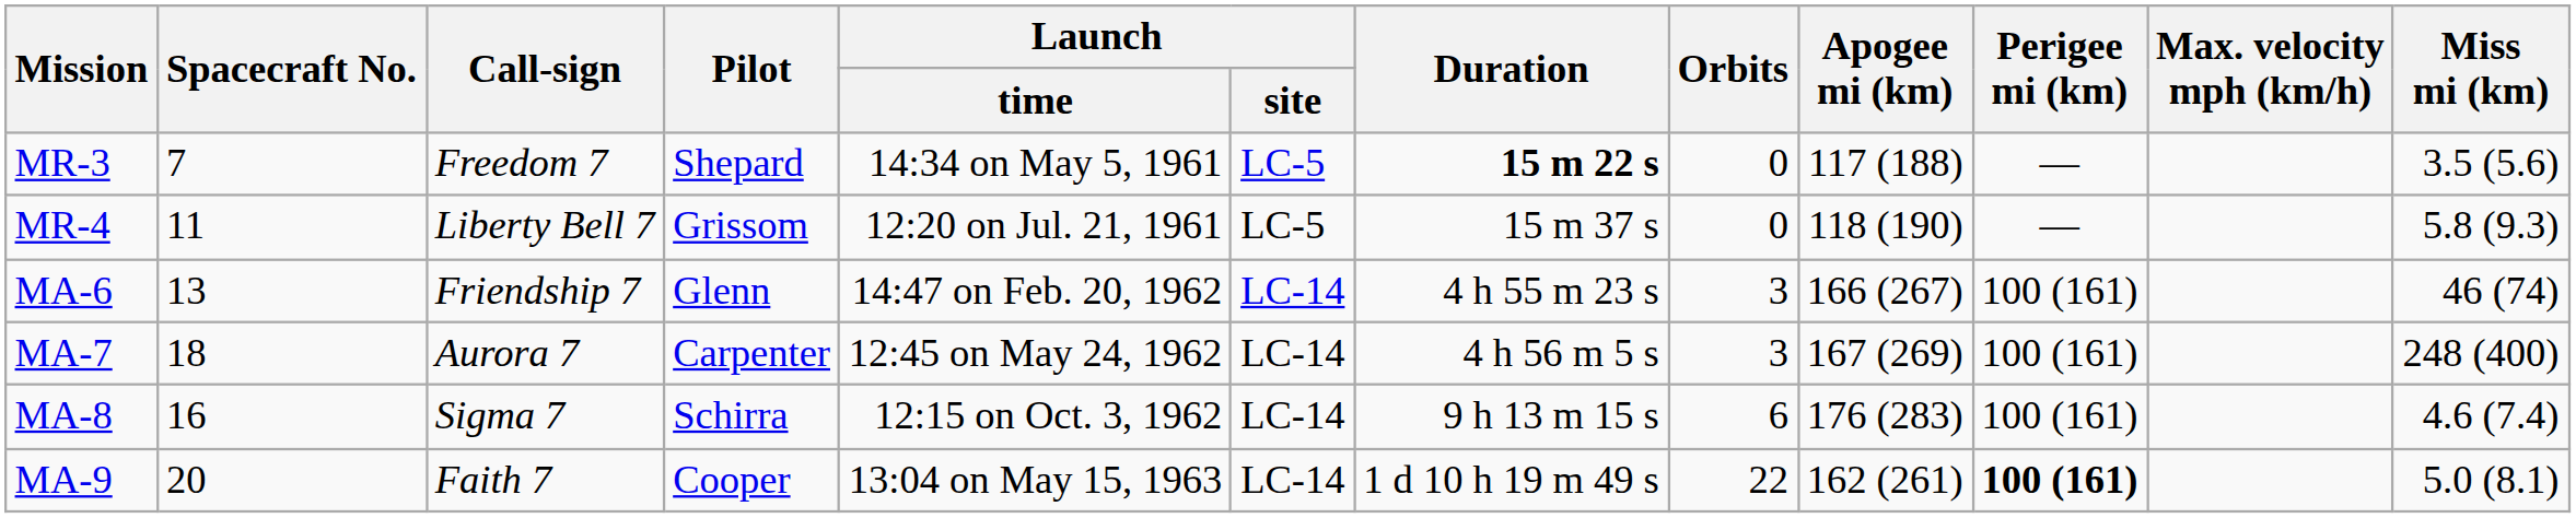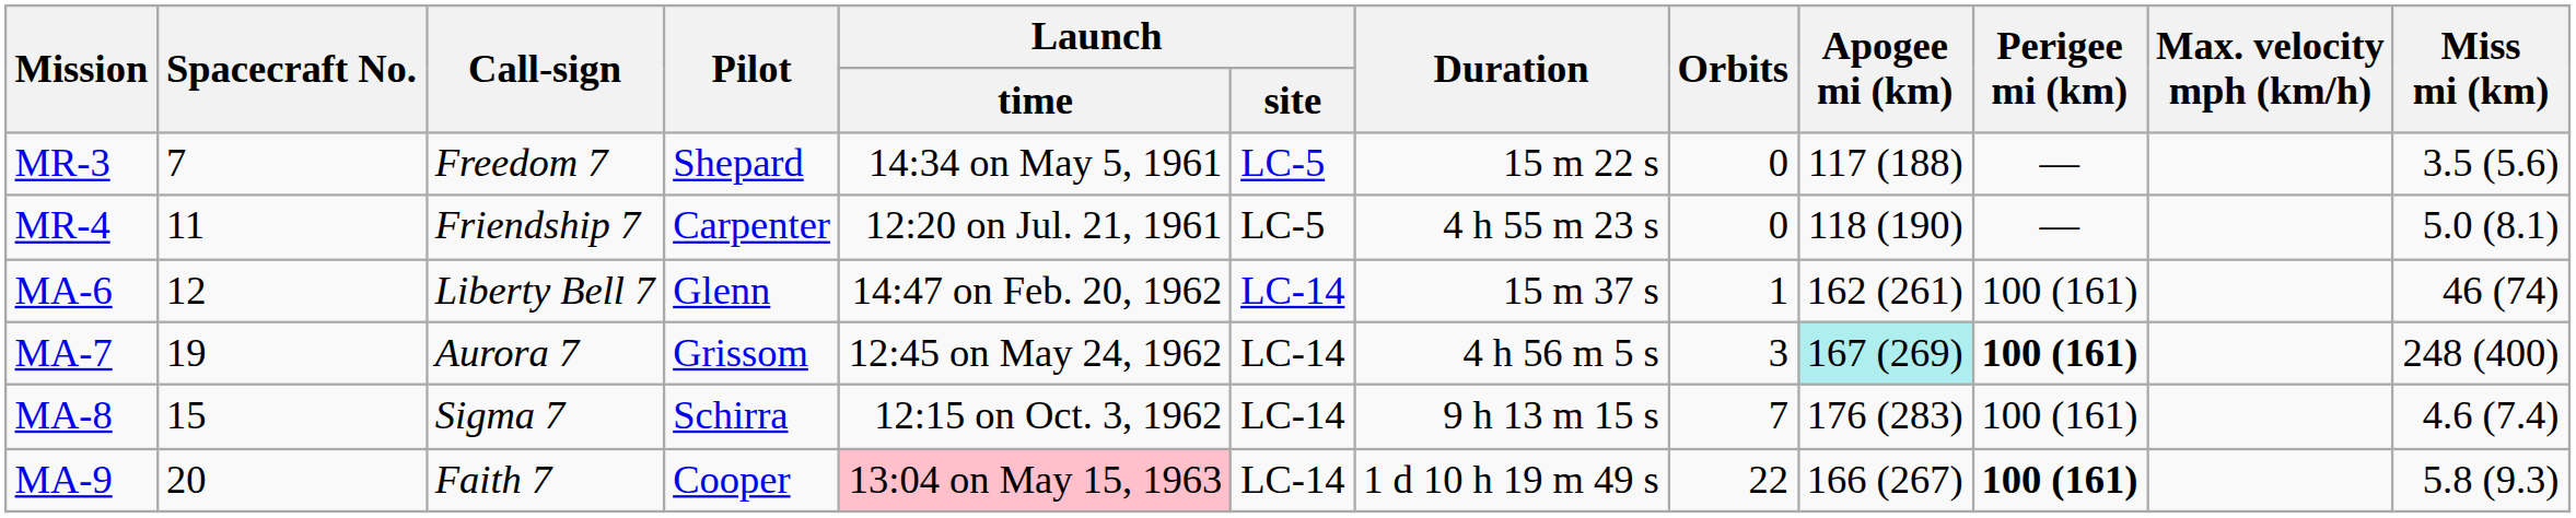 <table class="wikitable sortable">
 <tr>
 <th rowspan=2>Mission</th>
 <th rowspan="2">Spacecraft No.</th>
 <th rowspan="2">Call-sign</th>
 <th rowspan=2>Pilot</th>
 <th colspan=2 class="unsortable">Launch</th>
 <th rowspan=2>Duration</th>
 <th rowspan=2>Orbits</th>
 <th rowspan=2>Apogee<br>mi (km)</th>
 <th rowspan=2>Perigee<br>mi (km)</th>
 <th rowspan=2>Max. velocity <br>mph (km/h)</th>
 <th rowspan=2>Miss<br>mi (km)</th>
 </tr>
 <tr>
 <th>time</th>
 <th>site</th>
 </tr>
 <tr>
 <td><a href='#'>MR-3</a></td>
 <td>7</td>
 <td><em>Freedom 7</em></td>
 <td><a href='#'>Shepard</a></td>
 <td style="text-align:right;" data-sort-value="1">14:34 on May 5, 1961</td>
 <td style="text-align:left;"><a href='#'>LC-5</a></td>
-<td style="text-align:right;" data-sort-value="1"><strong>15 m 22 s</strong></td>
+<td style="text-align:right;" data-sort-value="1">15 m 22 s</td>
 <td style="text-align:right;">0</td>
 <td style="text-align:right;">117 (188)</td>
 <td style="text-align:center;">—</td>
 <td style="text-align:right;"  data-sort-value="6"></td>
 <td style="text-align:right;" data-sort-value="1">3.5 (5.6)</td>
 </tr>
 <tr>
 <td><a href='#'>MR-4</a></td>
 <td>11</td>
-<td><em>Liberty Bell 7</em></td>
-<td><a href='#'>Grissom</a></td>
+<td><em>Friendship 7</em></td>
+<td><a href='#'>Carpenter</a></td>
 <td style="text-align:right;" data-sort-value="2">12:20 on Jul. 21, 1961</td>
 <td style="text-align:left;">LC-5</td>
-<td style="text-align:right;" data-sort-value="2">15 m 37 s</td>
+<td style="text-align:right;"  data-sort-value="3">4 h 55 m 23 s</td>
 <td style="text-align:right;">0</td>
 <td style="text-align:right;">118 (190)</td>
 <td style="text-align:center;">—</td>
 <td style="text-align:right;"  data-sort-value="5"></td>
-<td style="text-align:right;" data-sort-value="4">5.8 (9.3)</td>
+<td style="text-align:right;" data-sort-value="3">5.0 (8.1)</td>
 </tr>
 <tr>
 <td><a href='#'>MA-6</a></td>
-<td>13</td>
-<td><em>Friendship 7</em></td>
+<td>12</td>
+<td><em>Liberty Bell 7</em></td>
 <td><a href='#'>Glenn</a></td>
 <td style="text-align:right;" data-sort-value="3">14:47 on Feb. 20, 1962</td>
 <td style="text-align:left;"><a href='#'>LC-14</a></td>
-<td style="text-align:right;"  data-sort-value="3">4 h 55 m 23 s</td>
-<td style="text-align:right;">3</td>
-<td style="text-align:right;">166 (267)</td>
+<td style="text-align:right;" data-sort-value="2">15 m 37 s</td>
+<td style="text-align:right;">1</td>
+<td style="text-align:right;">162 (261)</td>
 <td style="text-align:right;">100 (161)</td>
 <td style="text-align:right;"  data-sort-value="4"></td>
 <td style="text-align:right;" data-sort-value="5">46 (74)</td>
 </tr>
 <tr>
 <td><a href='#'>MA-7</a></td>
-<td>18</td>
+<td>19</td>
 <td><em>Aurora 7</em></td>
-<td><a href='#'>Carpenter</a></td>
+<td><a href='#'>Grissom</a></td>
 <td style="text-align:right;" data-sort-value="4">12:45 on May 24, 1962</td>
 <td style="text-align:left;">LC-14</td>
 <td style="text-align:right;" data-sort-value="4">4 h 56 m 5 s</td>
 <td style="text-align:right;">3</td>
-<td style="text-align:right;">167 (269)</td>
-<td style="text-align:right;">100 (161)</td>
+<td style="background: paleturquoise; text-align:right;">167 (269)</td>
+<td style="text-align:right;"><strong>100 (161)</strong></td>
 <td style="text-align:right;" data-sort-value="2"></td>
 <td style="text-align:right;" data-sort-value="6">248 (400)</td>
 </tr>
 <tr>
 <td><a href='#'>MA-8</a></td>
-<td>16</td>
+<td>15</td>
 <td><em>Sigma 7</em></td>
 <td><a href='#'>Schirra</a></td>
 <td style="text-align:right;" data-sort-value="5">12:15 on Oct. 3, 1962</td>
 <td style="text-align:left;">LC-14</td>
 <td style="text-align:right;" data-sort-value="5">9 h 13 m 15 s</td>
-<td style="text-align:right;">6</td>
+<td style="text-align:right;">7</td>
 <td style="text-align:right;">176 (283)</td>
 <td style="text-align:right;">100 (161)</td>
 <td style="text-align:right;"  data-sort-value="1"></td>
 <td style="text-align:right;" data-sort-value="2">4.6 (7.4)</td>
 </tr>
 <tr>
 <td><a href='#'>MA-9</a></td>
 <td>20</td>
 <td><em>Faith 7</em></td>
 <td><a href='#'>Cooper</a></td>
-<td style="text-align:right;" data-sort-value="6">13:04 on May 15, 1963</td>
+<td style="background: pink; text-align:right;" data-sort-value="6">13:04 on May 15, 1963</td>
 <td style="text-align:left;">LC-14</td>
 <td style="text-align:right;" data-sort-value="6">1 d 10 h 19 m 49 s</td>
 <td style="text-align:right;">22</td>
-<td style="text-align:right;">162 (261)</td>
+<td style="text-align:right;">166 (267)</td>
 <td style="text-align:right;"><strong>100 (161)</strong></td>
 <td style="text-align:right;"  data-sort-value="3"></td>
-<td style="text-align:right;" data-sort-value="3">5.0 (8.1)</td>
+<td style="text-align:right;" data-sort-value="4">5.8 (9.3)</td>
 </tr>
 </table>
